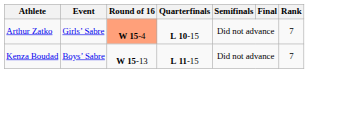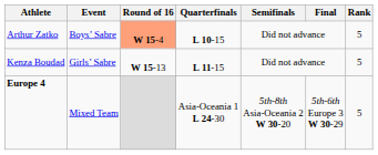 <table class="wikitable" border="1" style="font-size:90%">
 <tr>
 <th>Athlete</th>
 <th>Event</th>
 <th>Round of 16</th>
 <th>Quarterfinals</th>
 <th>Semifinals</th>
 <th>Final</th>
 <th>Rank</th>
 </tr>
 <tr>
 <td><a href='#'>Arthur Zatko</a></td>
-<td><a href='#'>Girls’ Sabre</a></td>
+<td><a href='#'>Boys’ Sabre</a></td>
 <td align=center style="background: lightsalmon;"><br> <strong>W</strong> <strong>15</strong>-4</td>
 <td align=center><br> <strong>L</strong> <strong>10</strong>-15</td>
 <td align=center colspan=2>Did not advance</td>
-<td align=center>7</td>
+<td align=center>5</td>
 </tr>
 <tr>
 <td><a href='#'>Kenza Boudad</a></td>
-<td><a href='#'>Boys’ Sabre</a></td>
+<td><a href='#'>Girls’ Sabre</a></td>
 <td align=center><br> <strong>W</strong> <strong>15</strong>-13</td>
 <td align=center><br> <strong>L</strong> <strong>11</strong>-15</td>
 <td align=center colspan=2>Did not advance</td>
-<td align=center>7</td>
+<td align=center>5</td>
+</tr>
+<tr>
+<td><strong>Europe 4</strong><br><br><br><br><br><br></td>
+<td><a href='#'>Mixed Team</a></td>
+<td bgcolor=#DCDCDC></td>
+<td align=center>Asia-Oceania 1<br> <strong>L</strong> <strong>24</strong>-30</td>
+<td align=center><em>5th-8th</em><br>Asia-Oceania 2<br> <strong>W</strong> <strong>30</strong>-20</td>
+<td align=center><em>5th-6th</em><br>Europe 3<br> <strong>W</strong> <strong>30</strong>-29</td>
+<td align=center>5</td>
 </tr>
 </table>
